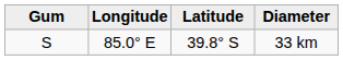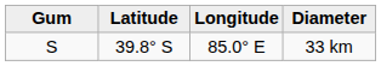 <table class="wikitable">
 <tr>
 <th width="25%" style="background:#eeeeee;">Gum</th>
+<th width="25%" style="background:#eeeeee;">Latitude</th>
 <th width="25%" style="background:#eeeeee;">Longitude</th>
-<th width="25%" style="background:#eeeeee;">Latitude</th>
 <th width="25%" style="background:#eeeeee;">Diameter</th>
 </tr>
 <tr>
 <td align="center">S</td>
+<td align="center">39.8° S</td>
 <td align="center">85.0° E</td>
-<td align="center">39.8° S</td>
 <td align="center">33 km</td>
 </tr>
 </table>
